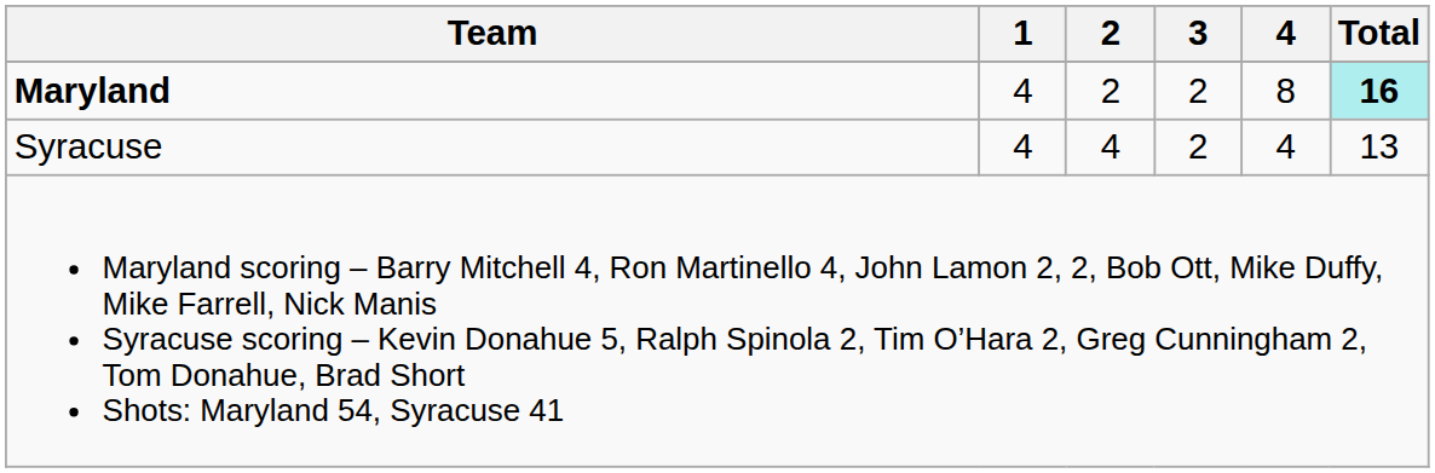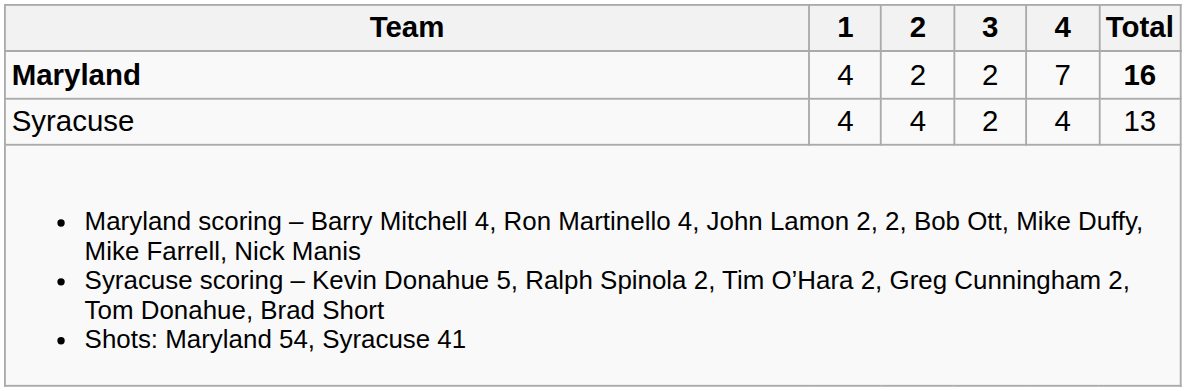 <table class="wikitable" style="text-align:center; max-width:40em">
 <tr>
 <th>Team</th>
 <th style="width:2em">1</th>
 <th style="width:2em">2</th>
 <th style="width:2em">3</th>
 <th style="width:2em">4</th>
 <th style="width:2em">Total</th>
 </tr>
 <tr>
 </tr>
 <tr>
 <td style="text-align:left"><strong>Maryland</strong></td>
 <td>4</td>
 <td>2</td>
 <td>2</td>
-<td>8</td>
-<td style="background: paleturquoise;"><strong>16</strong></td>
+<td>7</td>
+<td><strong>16</strong></td>
 </tr>
 <tr>
 <td style="text-align:left">Syracuse</td>
 <td>4</td>
 <td>4</td>
 <td>2</td>
 <td>4</td>
 <td>13</td>
 </tr>
 <tr>
 <td colspan=6 style="text-align:left; font-size:88%;"><br><ul><li>Maryland scoring – Barry Mitchell 4, Ron Martinello 4, John Lamon 2,  2, Bob Ott, Mike Duffy, Mike Farrell, Nick Manis</li><li>Syracuse scoring – Kevin Donahue 5, Ralph Spinola 2, Tim O’Hara 2, Greg Cunningham 2, Tom Donahue, Brad Short</li><li>Shots: Maryland 54, Syracuse 41</li></ul></td>
 </tr>
 </table>
